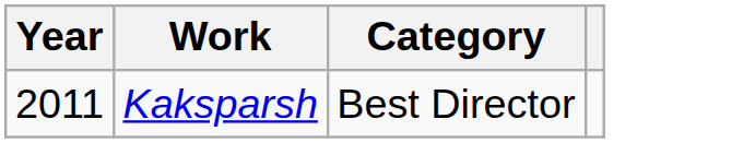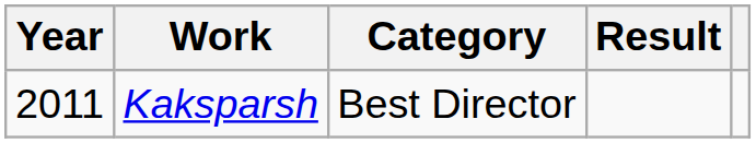 <table class="wikitable">
 <tr>
 <th>Year</th>
 <th>Work</th>
 <th>Category</th>
+<th>Result</th>
 <th></th>
 </tr>
 <tr>
 <td>2011</td>
 <td><em><a href='#'>Kaksparsh</a></em></td>
 <td>Best Director</td>
 <td></td>
+<td></td>
 </tr>
 </table>
